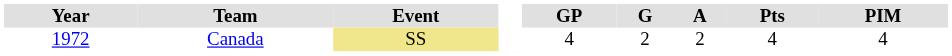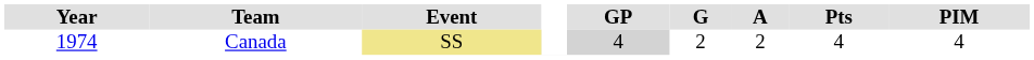 <table border="0" cellpadding="1" cellspacing="0" style="text-align:center; width:50em">
 <tr ALIGN="center" bgcolor="#e0e0e0">
 <th>Year</th>
 <th>Team</th>
 <th>Event</th>
 <th rowspan="99" bgcolor="#ffffff"> </th>
 <th>GP</th>
 <th>G</th>
 <th>A</th>
 <th>Pts</th>
 <th>PIM</th>
 </tr>
 <tr>
-<td><a href='#'>1972</a></td>
+<td><a href='#'>1974</a></td>
 <td><a href='#'>Canada</a></td>
 <td style="background: khaki;">SS</td>
-<td>4</td>
+<td style="background: lightgrey;">4</td>
 <td>2</td>
 <td>2</td>
 <td>4</td>
 <td>4</td>
 </tr>
 </table>
